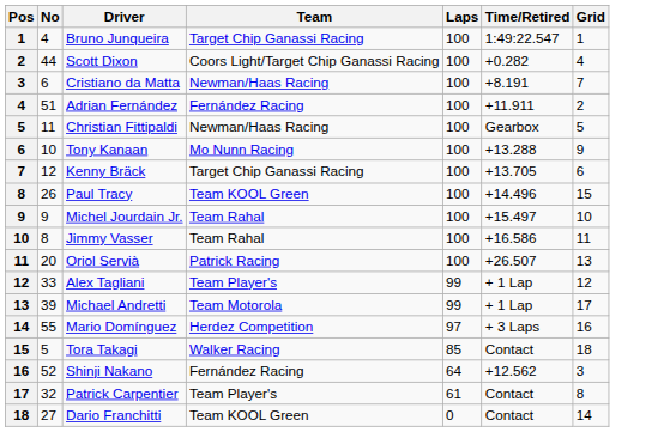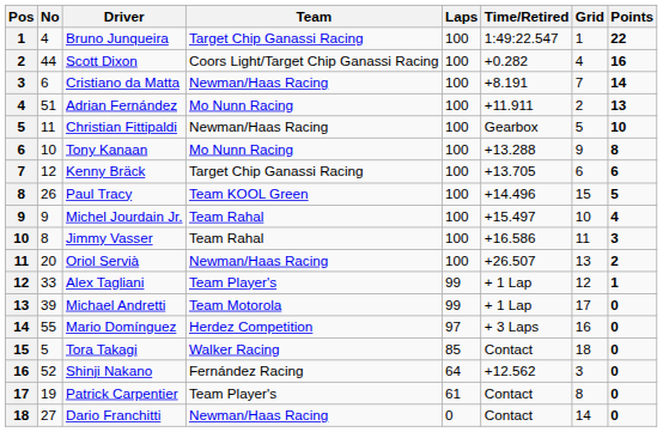 <table class="wikitable" style="font-size:95%;">
 <tr>
 <th>Pos</th>
 <th>No</th>
 <th>Driver</th>
 <th>Team</th>
 <th>Laps</th>
 <th>Time/Retired</th>
 <th>Grid</th>
+<th>Points</th>
 </tr>
 <tr>
 <th>1</th>
 <td>4</td>
 <td> <a href='#'>Bruno Junqueira</a></td>
 <td><a href='#'>Target Chip Ganassi Racing</a></td>
 <td>100</td>
 <td>1:49:22.547</td>
 <td>1</td>
+<td><strong>22</strong></td>
 </tr>
 <tr>
 <th>2</th>
 <td>44</td>
 <td> <a href='#'>Scott Dixon</a></td>
 <td>Coors Light/Target Chip Ganassi Racing</td>
 <td>100</td>
 <td>+0.282</td>
 <td>4</td>
+<td><strong>16</strong></td>
 </tr>
 <tr>
 <th>3</th>
 <td>6</td>
 <td> <a href='#'>Cristiano da Matta</a></td>
 <td><a href='#'>Newman/Haas Racing</a></td>
 <td>100</td>
 <td>+8.191</td>
 <td>7</td>
+<td><strong>14</strong></td>
 </tr>
 <tr>
 <th>4</th>
 <td>51</td>
 <td> <a href='#'>Adrian Fernández</a></td>
-<td><a href='#'>Fernández Racing</a></td>
+<td><a href='#'>Mo Nunn Racing</a></td>
 <td>100</td>
 <td>+11.911</td>
 <td>2</td>
+<td><strong>13</strong></td>
 </tr>
 <tr>
 <th>5</th>
 <td>11</td>
 <td> <a href='#'>Christian Fittipaldi</a></td>
 <td>Newman/Haas Racing</td>
 <td>100</td>
 <td>Gearbox</td>
 <td>5</td>
+<td><strong>10</strong></td>
 </tr>
 <tr>
 <th>6</th>
 <td>10</td>
 <td> <a href='#'>Tony Kanaan</a></td>
 <td><a href='#'>Mo Nunn Racing</a></td>
 <td>100</td>
 <td>+13.288</td>
 <td>9</td>
+<td><strong>8</strong></td>
 </tr>
 <tr>
 <th>7</th>
 <td>12</td>
 <td> <a href='#'>Kenny Bräck</a></td>
 <td>Target Chip Ganassi Racing</td>
 <td>100</td>
 <td>+13.705</td>
 <td>6</td>
+<td><strong>6</strong></td>
 </tr>
 <tr>
 <th>8</th>
 <td>26</td>
 <td> <a href='#'>Paul Tracy</a></td>
 <td><a href='#'>Team KOOL Green</a></td>
 <td>100</td>
 <td>+14.496</td>
 <td>15</td>
+<td><strong>5</strong></td>
 </tr>
 <tr>
 <th>9</th>
 <td>9</td>
 <td> <a href='#'>Michel Jourdain Jr.</a></td>
 <td><a href='#'>Team Rahal</a></td>
 <td>100</td>
 <td>+15.497</td>
 <td>10</td>
+<td><strong>4</strong></td>
 </tr>
 <tr>
 <th>10</th>
 <td>8</td>
 <td> <a href='#'>Jimmy Vasser</a></td>
 <td>Team Rahal</td>
 <td>100</td>
 <td>+16.586</td>
 <td>11</td>
+<td><strong>3</strong></td>
 </tr>
 <tr>
 <th>11</th>
 <td>20</td>
 <td> <a href='#'>Oriol Servià</a></td>
-<td><a href='#'>Patrick Racing</a></td>
+<td><a href='#'>Newman/Haas Racing</a></td>
 <td>100</td>
 <td>+26.507</td>
 <td>13</td>
+<td><strong>2</strong></td>
 </tr>
 <tr>
 <th>12</th>
 <td>33</td>
 <td> <a href='#'>Alex Tagliani</a></td>
 <td><a href='#'>Team Player's</a></td>
 <td>99</td>
 <td>+ 1 Lap</td>
 <td>12</td>
+<td><strong>1</strong></td>
 </tr>
 <tr>
 <th>13</th>
 <td>39</td>
 <td> <a href='#'>Michael Andretti</a></td>
 <td><a href='#'>Team Motorola</a></td>
 <td>99</td>
 <td>+ 1 Lap</td>
 <td>17</td>
+<td><strong>0</strong></td>
 </tr>
 <tr>
 <th>14</th>
 <td>55</td>
 <td> <a href='#'>Mario Domínguez</a></td>
 <td><a href='#'>Herdez Competition</a></td>
 <td>97</td>
 <td>+ 3 Laps</td>
 <td>16</td>
+<td><strong>0</strong></td>
 </tr>
 <tr>
 <th>15</th>
 <td>5</td>
 <td> <a href='#'>Tora Takagi</a></td>
 <td><a href='#'>Walker Racing</a></td>
 <td>85</td>
 <td>Contact</td>
 <td>18</td>
+<td><strong>0</strong></td>
 </tr>
 <tr>
 <th>16</th>
 <td>52</td>
 <td> <a href='#'>Shinji Nakano</a></td>
 <td>Fernández Racing</td>
 <td>64</td>
 <td>+12.562</td>
 <td>3</td>
+<td><strong>0</strong></td>
 </tr>
 <tr>
 <th>17</th>
-<td>32</td>
+<td>19</td>
 <td> <a href='#'>Patrick Carpentier</a></td>
 <td>Team Player's</td>
 <td>61</td>
 <td>Contact</td>
 <td>8</td>
+<td><strong>0</strong></td>
 </tr>
 <tr>
 <th>18</th>
 <td>27</td>
 <td> <a href='#'>Dario Franchitti</a></td>
-<td>Team KOOL Green</td>
+<td><a href='#'>Newman/Haas Racing</a></td>
 <td>0</td>
 <td>Contact</td>
 <td>14</td>
+<td><strong>0</strong></td>
 </tr>
 </table>
